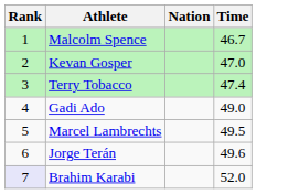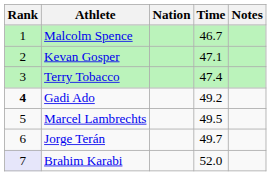 <table class="wikitable sortable" style="text-align:center">
 <tr>
 <th>Rank</th>
 <th>Athlete</th>
 <th>Nation</th>
 <th>Time</th>
+<th>Notes</th>
 </tr>
 <tr bgcolor=bbf3bb>
 <td>1</td>
 <td align=left><a href='#'>Malcolm Spence</a></td>
 <td align=left></td>
 <td>46.7</td>
+<td></td>
 </tr>
 <tr align=center bgcolor=bbf3bb>
 <td>2</td>
 <td align=left><a href='#'>Kevan Gosper</a></td>
 <td align=left></td>
-<td>47.0</td>
+<td>47.1</td>
+<td></td>
 </tr>
 <tr align=center bgcolor=bbf3bb>
 <td>3</td>
 <td align=left><a href='#'>Terry Tobacco</a></td>
 <td align=left></td>
 <td>47.4</td>
+<td></td>
 </tr>
 <tr align=center>
-<td>4</td>
+<td><strong>4</strong></td>
 <td align=left><a href='#'>Gadi Ado</a></td>
 <td align=left></td>
-<td>49.0</td>
+<td>49.2</td>
+<td></td>
 </tr>
 <tr align=center>
 <td>5</td>
 <td align=left><a href='#'>Marcel Lambrechts</a></td>
 <td align=left></td>
 <td>49.5</td>
+<td></td>
 </tr>
 <tr align=center>
 <td>6</td>
 <td align=left><a href='#'>Jorge Terán</a></td>
 <td align=left></td>
-<td>49.6</td>
+<td>49.7</td>
+<td></td>
 </tr>
 <tr align=center>
 <td style="background: lavender;">7</td>
 <td align=left><a href='#'>Brahim Karabi</a></td>
 <td align=left></td>
 <td>52.0</td>
+<td></td>
 </tr>
 </table>
